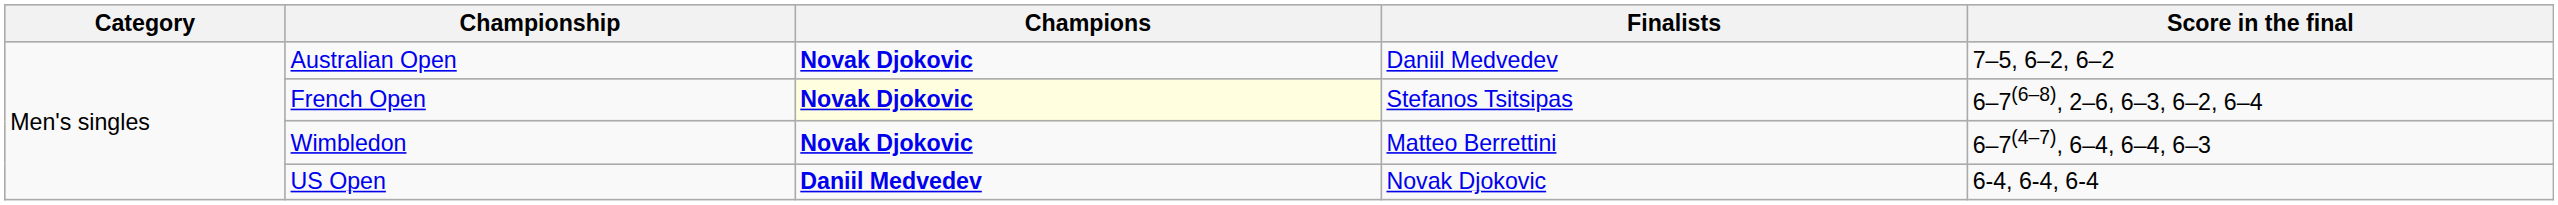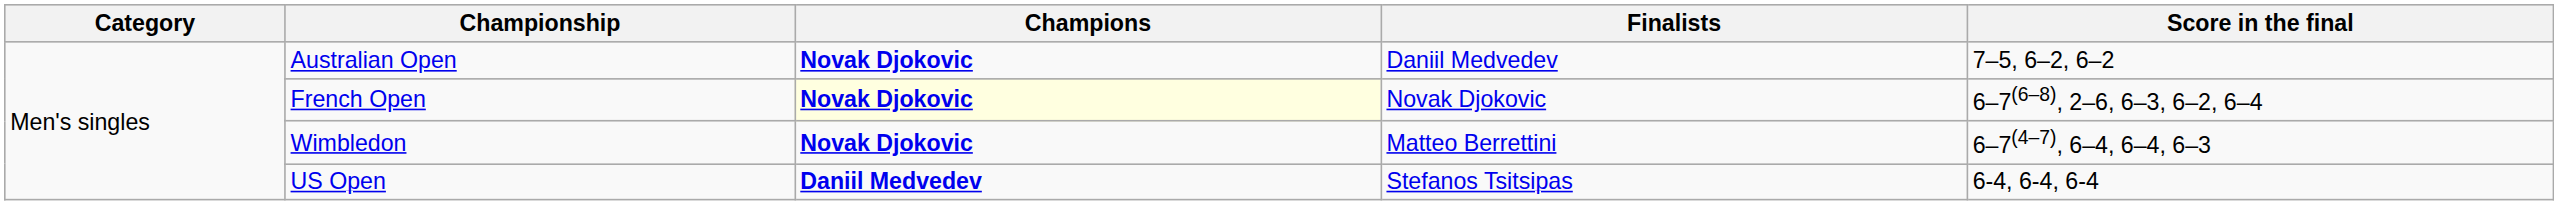 <table class="wikitable" style="font-size:90%;" width=100%>
 <tr>
 <th style="width: 11%;">Category</th>
 <th style="width: 20%;">Championship</th>
 <th style="width: 23%;">Champions</th>
 <th style="width: 23%;">Finalists</th>
 <th style="width: 23%;">Score in the final</th>
 </tr>
 <tr>
 <td rowspan="4">Men's singles</td>
 <td><a href='#'>Australian Open</a></td>
 <td> <strong><a href='#'>Novak Djokovic</a></strong></td>
 <td> <a href='#'>Daniil Medvedev</a></td>
 <td>7–5, 6–2, 6–2</td>
 </tr>
 <tr>
 <td><a href='#'>French Open</a></td>
 <td style="background: lightyellow;"> <strong><a href='#'>Novak Djokovic</a></strong></td>
-<td> <a href='#'>Stefanos Tsitsipas</a></td>
+<td> <a href='#'>Novak Djokovic</a></td>
 <td>6–7<sup>(6–8)</sup>, 2–6, 6–3, 6–2, 6–4</td>
 </tr>
 <tr>
 <td><a href='#'>Wimbledon</a></td>
 <td> <strong><a href='#'>Novak Djokovic</a></strong></td>
 <td> <a href='#'>Matteo Berrettini</a></td>
 <td>6–7<sup>(4–7)</sup>, 6–4, 6–4, 6–3</td>
 </tr>
 <tr>
 <td><a href='#'>US Open</a></td>
 <td> <strong><a href='#'>Daniil Medvedev</a></strong></td>
-<td> <a href='#'>Novak Djokovic</a></td>
+<td> <a href='#'>Stefanos Tsitsipas</a></td>
 <td>6-4, 6-4, 6-4</td>
 </tr>
 </table>
